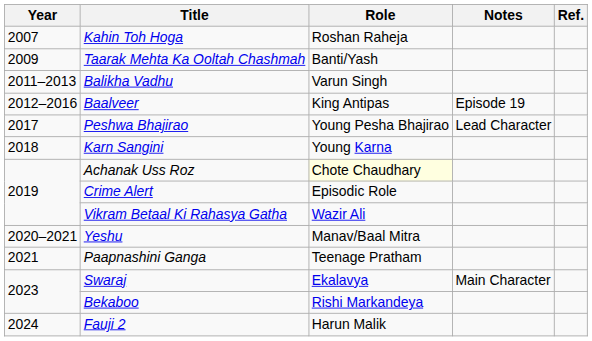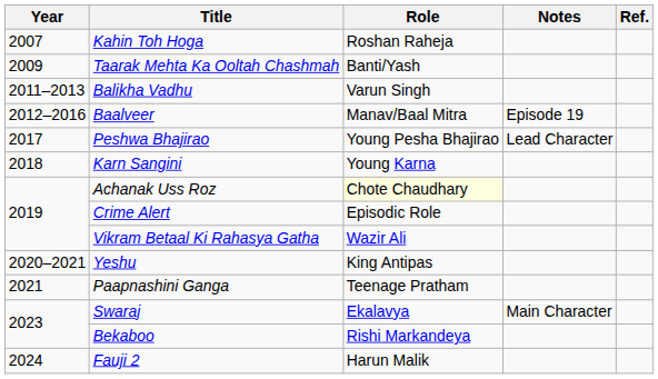 <table class="wikitable">
 <tr>
 <th>Year</th>
 <th>Title</th>
 <th>Role</th>
 <th>Notes</th>
 <th>Ref.</th>
 </tr>
 <tr>
 <td>2007</td>
 <td><a href='#'><em>Kahin Toh Hoga</em></a></td>
 <td>Roshan Raheja</td>
 <td></td>
 <td></td>
 </tr>
 <tr>
 <td>2009</td>
 <td><em><a href='#'>Taarak Mehta Ka Ooltah Chashmah</a></em></td>
 <td>Banti/Yash</td>
 <td></td>
 <td></td>
 </tr>
 <tr>
 <td>2011–2013</td>
 <td><a href='#'><em>Balikha Vadhu</em></a></td>
 <td>Varun Singh</td>
 <td></td>
 <td></td>
 </tr>
 <tr>
 <td>2012–2016</td>
 <td><em><a href='#'>Baalveer</a></em></td>
-<td>King Antipas</td>
+<td>Manav/Baal Mitra</td>
 <td>Episode 19</td>
 <td></td>
 </tr>
 <tr>
 <td>2017</td>
 <td><a href='#'><em>Peshwa Bhajirao</em></a></td>
 <td>Young Pesha Bhajirao</td>
 <td>Lead  Character</td>
 <td></td>
 </tr>
 <tr>
 <td>2018</td>
 <td><em><a href='#'>Karn Sangini</a></em></td>
 <td>Young <a href='#'>Karna</a></td>
 <td></td>
 <td></td>
 </tr>
 <tr>
 <td rowspan="3">2019</td>
 <td><em>Achanak Uss Roz</em></td>
 <td style="background: lightyellow;">Chote Chaudhary</td>
 <td></td>
 <td></td>
 </tr>
 <tr>
 <td><em><a href='#'>Crime Alert</a></em></td>
 <td>Episodic Role</td>
 <td></td>
 <td></td>
 </tr>
 <tr>
 <td><em><a href='#'>Vikram Betaal Ki Rahasya Gatha</a></em></td>
 <td><a href='#'>Wazir Ali</a></td>
 <td></td>
 <td></td>
 </tr>
 <tr>
 <td>2020–2021</td>
 <td><em><a href='#'>Yeshu</a></em></td>
-<td>Manav/Baal Mitra</td>
+<td>King Antipas</td>
 <td></td>
 <td></td>
 </tr>
 <tr>
 <td>2021</td>
 <td><em>Paapnashini Ganga</em></td>
 <td>Teenage Pratham</td>
 <td></td>
 <td></td>
 </tr>
 <tr>
 <td Rowspan ="2">2023</td>
 <td><a href='#'><em>Swaraj</em></a></td>
 <td><a href='#'>Ekalavya</a></td>
 <td>Main Character</td>
 <td></td>
 </tr>
 <tr>
 <td><em><a href='#'>Bekaboo</a></em></td>
 <td><a href='#'>Rishi Markandeya</a></td>
 <td></td>
 <td></td>
 </tr>
 <tr>
 <td>2024</td>
 <td><em><a href='#'>Fauji 2</a></em></td>
 <td>Harun Malik</td>
 <td></td>
 <td></td>
 </tr>
 </table>
